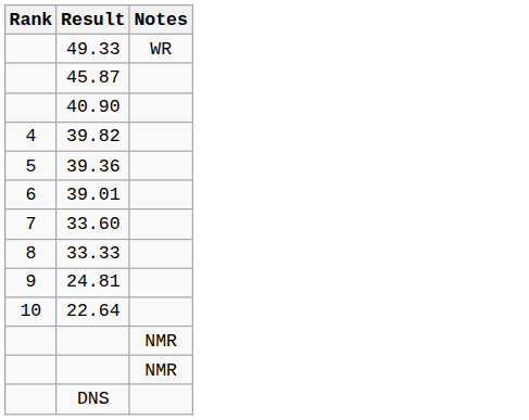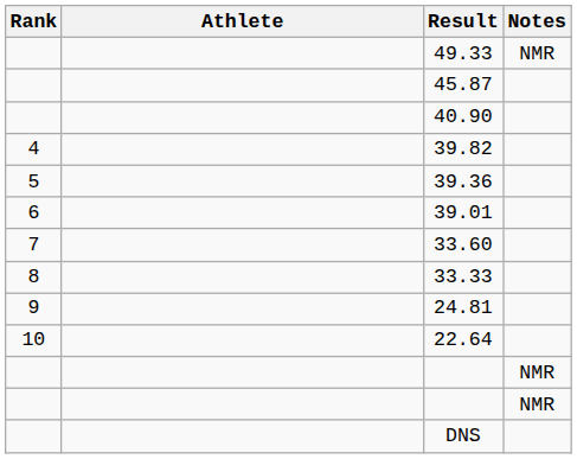 <table class="wikitable" style="text-align:center">
 <tr>
 <th>Rank</th>
+<th Style="width:18em">Athlete</th>
 <th>Result</th>
 <th>Notes</th>
 </tr>
 <tr>
 <td></td>
+<td style="text-align:left"></td>
 <td>49.33</td>
-<td>WR</td>
+<td>NMR</td>
 </tr>
 <tr>
 <td></td>
+<td style="text-align:left"></td>
 <td>45.87</td>
 <td></td>
 </tr>
 <tr>
 <td></td>
+<td style="text-align:left"></td>
 <td>40.90</td>
 <td></td>
 </tr>
 <tr>
 <td>4</td>
+<td style="text-align:left"></td>
 <td>39.82</td>
 <td></td>
 </tr>
 <tr>
 <td>5</td>
+<td style="text-align:left"></td>
 <td>39.36</td>
 <td></td>
 </tr>
 <tr>
 <td>6</td>
+<td style="text-align:left"></td>
 <td>39.01</td>
 <td></td>
 </tr>
 <tr>
 <td>7</td>
+<td style="text-align:left"></td>
 <td>33.60</td>
 <td></td>
 </tr>
 <tr>
 <td>8</td>
+<td style="text-align:left"></td>
 <td>33.33</td>
 <td></td>
 </tr>
 <tr>
 <td>9</td>
+<td style="text-align:left"></td>
 <td>24.81</td>
 <td></td>
 </tr>
 <tr>
 <td>10</td>
+<td style="text-align:left"></td>
 <td>22.64</td>
 <td></td>
 </tr>
 <tr>
 <td></td>
+<td style="text-align:left"></td>
 <td></td>
 <td>NMR</td>
 </tr>
 <tr>
 <td></td>
+<td style="text-align:left"></td>
 <td></td>
 <td>NMR</td>
 </tr>
 <tr>
 <td></td>
+<td style="text-align:left"></td>
 <td>DNS</td>
 <td></td>
 </tr>
 </table>
